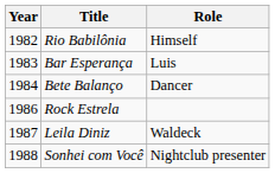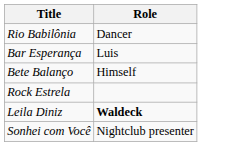 <table class="wikitable">
 <tr>
-<th>Year</th>
 <th>Title</th>
 <th>Role</th>
 </tr>
 <tr>
-<td>1982</td>
 <td><em>Rio Babilônia</em></td>
-<td>Himself</td>
+<td>Dancer</td>
 </tr>
 <tr>
-<td>1983</td>
 <td><em>Bar Esperança</em></td>
 <td>Luis</td>
 </tr>
 <tr>
-<td>1984</td>
 <td><em>Bete Balanço</em></td>
-<td>Dancer</td>
+<td>Himself</td>
 </tr>
 <tr>
-<td>1986</td>
 <td><em>Rock Estrela</em></td>
 <td></td>
 </tr>
 <tr>
-<td>1987</td>
 <td><em>Leila Diniz</em></td>
-<td>Waldeck</td>
+<td><strong>Waldeck</strong></td>
 </tr>
 <tr>
-<td>1988</td>
 <td><em>Sonhei com Você</em></td>
 <td>Nightclub presenter</td>
 </tr>
 </table>
